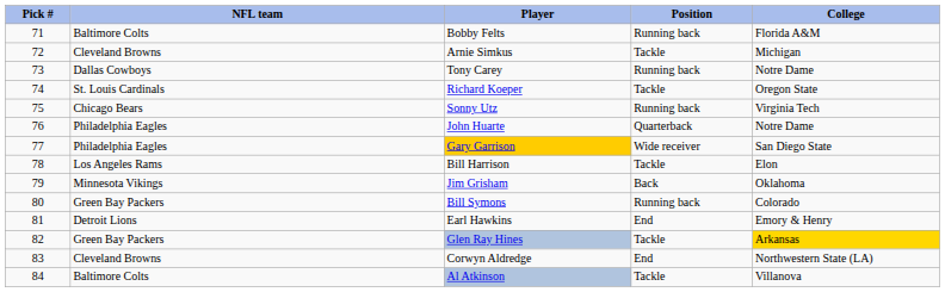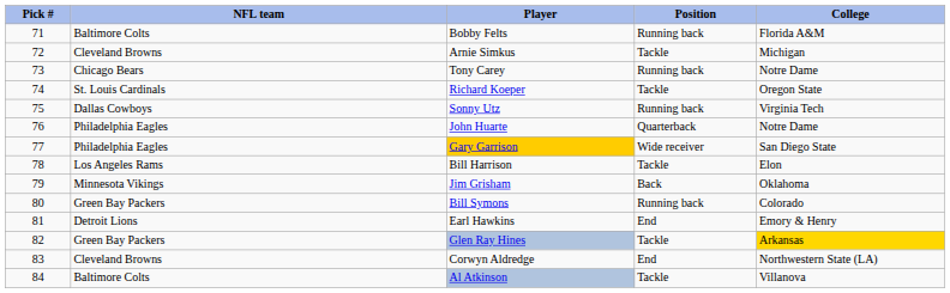 <table class="wikitable sortable sortable" style="width: 100%">
 <tr>
 <th style="background:#A8BDEC;" width=7%>Pick #</th>
 <th width=40% style="background:#A8BDEC;">NFL team</th>
 <th width=20% style="background:#A8BDEC;">Player</th>
 <th width=13% style="background:#A8BDEC;">Position</th>
 <th style="background:#A8BDEC;">College</th>
 </tr>
 <tr>
 <td align=center>71</td>
 <td>Baltimore Colts</td>
 <td>Bobby Felts</td>
 <td>Running back</td>
 <td>Florida A&M</td>
 </tr>
 <tr>
 <td align=center>72</td>
 <td>Cleveland Browns</td>
 <td>Arnie Simkus</td>
 <td>Tackle</td>
 <td>Michigan</td>
 </tr>
 <tr>
 <td align=center>73</td>
-<td>Dallas Cowboys</td>
+<td>Chicago Bears</td>
 <td>Tony Carey</td>
 <td>Running back</td>
 <td>Notre Dame</td>
 </tr>
 <tr>
 <td align=center>74</td>
 <td>St. Louis Cardinals</td>
 <td><a href='#'>Richard Koeper</a></td>
 <td>Tackle</td>
 <td>Oregon State</td>
 </tr>
 <tr>
 <td align=center>75</td>
-<td>Chicago Bears</td>
+<td>Dallas Cowboys</td>
 <td><a href='#'>Sonny Utz</a></td>
 <td>Running back</td>
 <td>Virginia Tech</td>
 </tr>
 <tr>
 <td align=center>76</td>
 <td>Philadelphia Eagles</td>
 <td><a href='#'>John Huarte</a></td>
 <td>Quarterback</td>
 <td>Notre Dame</td>
 </tr>
 <tr>
 <td align=center>77</td>
 <td>Philadelphia Eagles</td>
 <td bgcolor="#FFCC00"><a href='#'>Gary Garrison</a></td>
 <td>Wide receiver</td>
 <td>San Diego State</td>
 </tr>
 <tr>
 <td align=center>78</td>
 <td>Los Angeles Rams</td>
 <td>Bill Harrison</td>
 <td>Tackle</td>
 <td>Elon</td>
 </tr>
 <tr>
 <td align=center>79</td>
 <td>Minnesota Vikings</td>
 <td><a href='#'>Jim Grisham</a></td>
 <td>Back</td>
 <td>Oklahoma</td>
 </tr>
 <tr>
 <td align=center>80</td>
 <td>Green Bay Packers</td>
 <td><a href='#'>Bill Symons</a></td>
 <td>Running back</td>
 <td>Colorado</td>
 </tr>
 <tr>
 <td align=center>81</td>
 <td>Detroit Lions</td>
 <td>Earl Hawkins</td>
 <td>End</td>
 <td>Emory & Henry</td>
 </tr>
 <tr>
 <td align=center>82</td>
 <td>Green Bay Packers</td>
 <td bgcolor=lightsteelblue><a href='#'>Glen Ray Hines</a></td>
 <td>Tackle</td>
 <td style="background: gold;">Arkansas</td>
 </tr>
 <tr>
 <td align=center>83</td>
 <td>Cleveland Browns</td>
 <td>Corwyn Aldredge</td>
 <td>End</td>
 <td>Northwestern State (LA)</td>
 </tr>
 <tr>
 <td align=center>84</td>
 <td>Baltimore Colts</td>
 <td bgcolor=lightsteelblue><a href='#'>Al Atkinson</a></td>
 <td>Tackle</td>
 <td>Villanova</td>
 </tr>
 </table>
